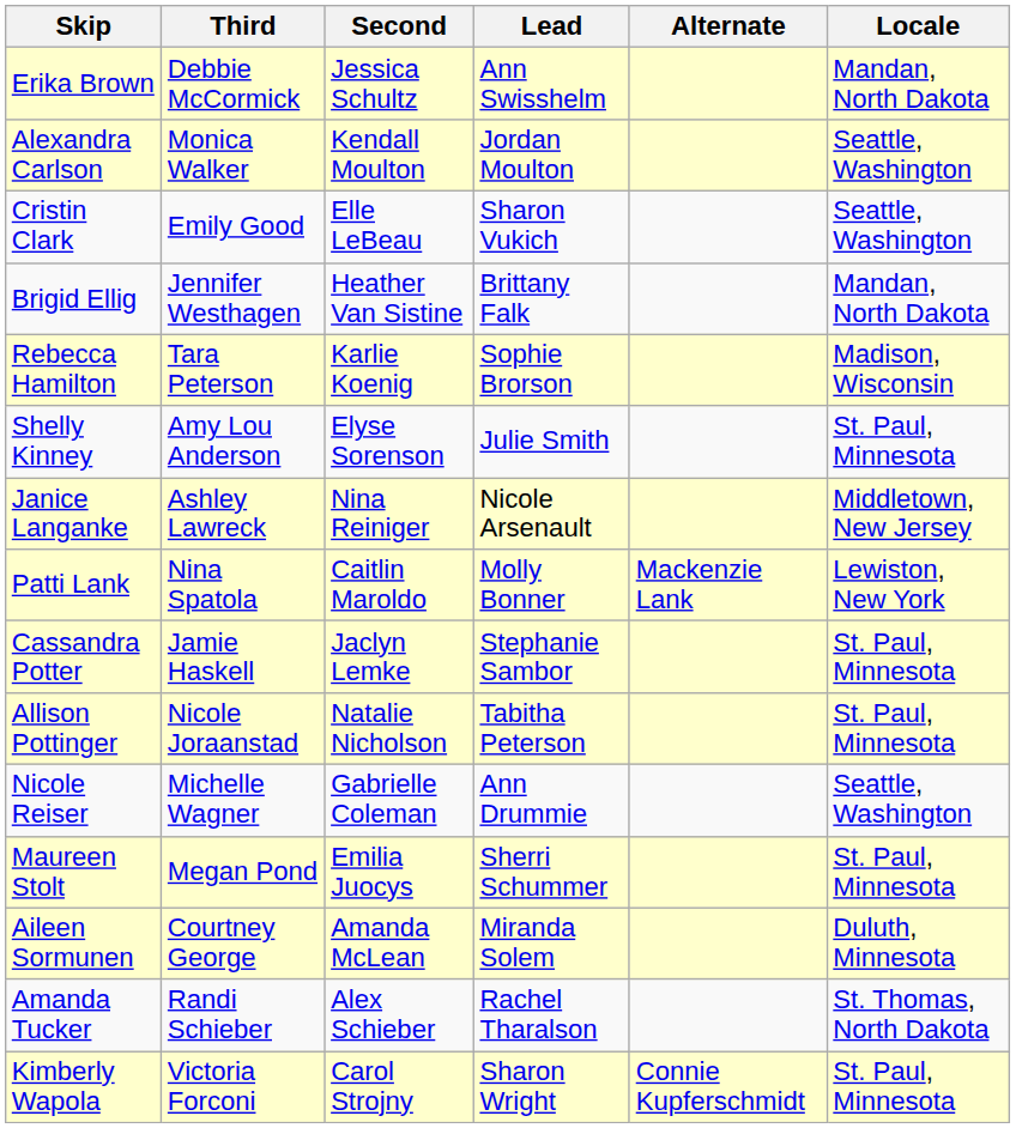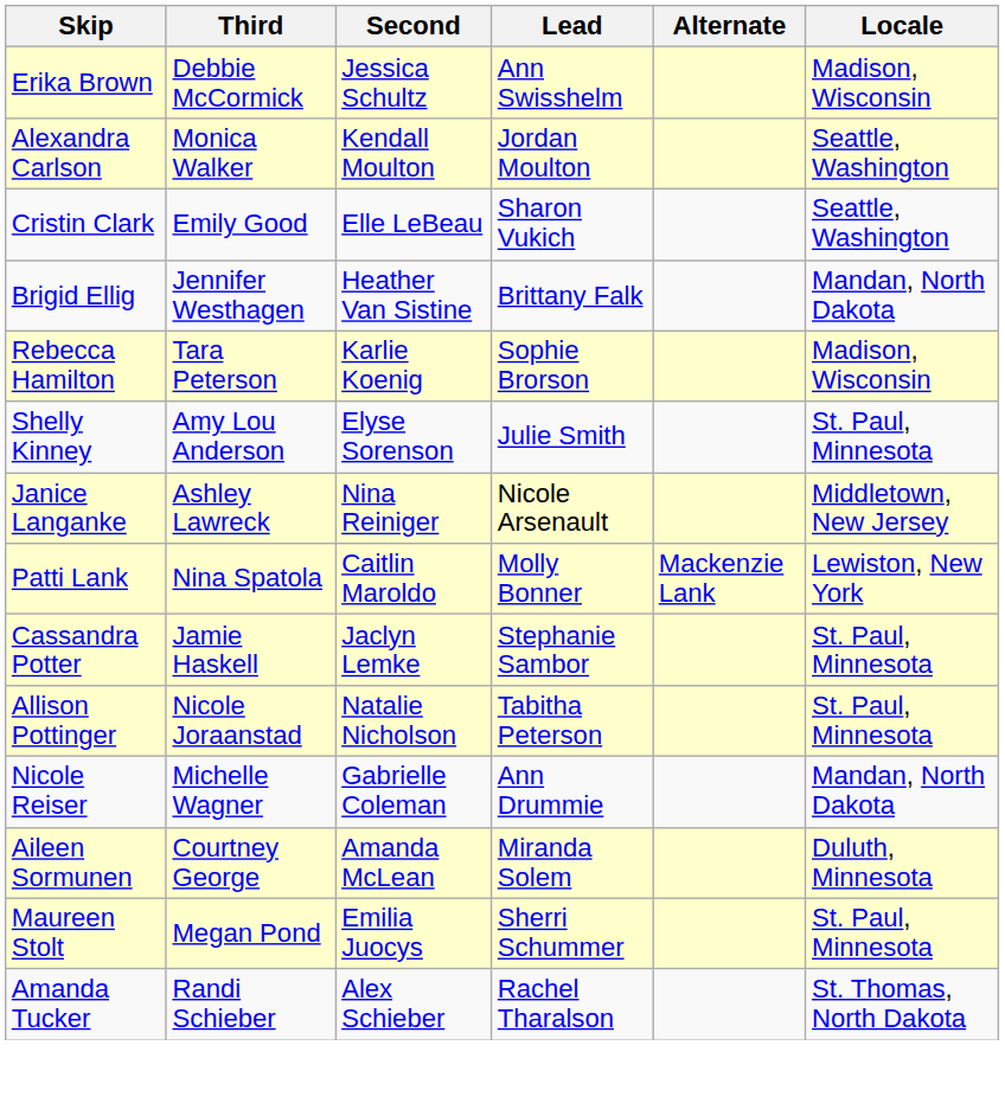 <table class=wikitable>
 <tr>
 <th>Skip</th>
 <th>Third</th>
 <th>Second</th>
 <th>Lead</th>
 <th>Alternate</th>
 <th>Locale</th>
 </tr>
 <tr bgcolor=#ffffcc>
 <td><a href='#'>Erika Brown</a></td>
 <td><a href='#'>Debbie McCormick</a></td>
 <td><a href='#'>Jessica Schultz</a></td>
 <td><a href='#'>Ann Swisshelm</a></td>
 <td></td>
-<td> <a href='#'>Mandan</a>, <a href='#'>North Dakota</a></td>
+<td> <a href='#'>Madison</a>, <a href='#'>Wisconsin</a></td>
 </tr>
 <tr bgcolor=#ffffcc>
 <td><a href='#'>Alexandra Carlson</a></td>
 <td><a href='#'>Monica Walker</a></td>
 <td><a href='#'>Kendall Moulton</a></td>
 <td><a href='#'>Jordan Moulton</a></td>
 <td></td>
 <td> <a href='#'>Seattle</a>, <a href='#'>Washington</a></td>
 </tr>
 <tr>
 <td><a href='#'>Cristin Clark</a></td>
 <td><a href='#'>Emily Good</a></td>
 <td><a href='#'>Elle LeBeau</a></td>
 <td><a href='#'>Sharon Vukich</a></td>
 <td></td>
 <td> <a href='#'>Seattle</a>, <a href='#'>Washington</a></td>
 </tr>
 <tr>
 <td><a href='#'>Brigid Ellig</a></td>
 <td><a href='#'>Jennifer Westhagen</a></td>
 <td><a href='#'>Heather Van Sistine</a></td>
 <td><a href='#'>Brittany Falk</a></td>
 <td></td>
 <td> <a href='#'>Mandan</a>, <a href='#'>North Dakota</a></td>
 </tr>
 <tr bgcolor=#ffffcc>
 <td><a href='#'>Rebecca Hamilton</a></td>
 <td><a href='#'>Tara Peterson</a></td>
 <td><a href='#'>Karlie Koenig</a></td>
 <td><a href='#'>Sophie Brorson</a></td>
 <td></td>
 <td> <a href='#'>Madison</a>, <a href='#'>Wisconsin</a></td>
 </tr>
 <tr>
 <td><a href='#'>Shelly Kinney</a></td>
 <td><a href='#'>Amy Lou Anderson</a></td>
 <td><a href='#'>Elyse Sorenson</a></td>
 <td><a href='#'>Julie Smith</a></td>
 <td></td>
 <td> <a href='#'>St. Paul</a>, <a href='#'>Minnesota</a></td>
 </tr>
 <tr bgcolor=#ffffcc>
 <td><a href='#'>Janice Langanke</a></td>
 <td><a href='#'>Ashley Lawreck</a></td>
 <td><a href='#'>Nina Reiniger</a></td>
 <td>Nicole Arsenault</td>
 <td></td>
 <td> <a href='#'>Middletown</a>, <a href='#'>New Jersey</a></td>
 </tr>
 <tr bgcolor=#ffffcc>
 <td><a href='#'>Patti Lank</a></td>
 <td><a href='#'>Nina Spatola</a></td>
 <td><a href='#'>Caitlin Maroldo</a></td>
 <td><a href='#'>Molly Bonner</a></td>
 <td><a href='#'>Mackenzie Lank</a></td>
 <td> <a href='#'>Lewiston</a>, <a href='#'>New York</a></td>
 </tr>
 <tr bgcolor=#ffffcc>
 <td><a href='#'>Cassandra Potter</a></td>
 <td><a href='#'>Jamie Haskell</a></td>
 <td><a href='#'>Jaclyn Lemke</a></td>
 <td><a href='#'>Stephanie Sambor</a></td>
 <td></td>
 <td> <a href='#'>St. Paul</a>, <a href='#'>Minnesota</a></td>
 </tr>
 <tr bgcolor=#ffffcc>
 <td><a href='#'>Allison Pottinger</a></td>
 <td><a href='#'>Nicole Joraanstad</a></td>
 <td><a href='#'>Natalie Nicholson</a></td>
 <td><a href='#'>Tabitha Peterson</a></td>
 <td></td>
 <td> <a href='#'>St. Paul</a>, <a href='#'>Minnesota</a></td>
 </tr>
 <tr>
 <td><a href='#'>Nicole Reiser</a></td>
 <td><a href='#'>Michelle Wagner</a></td>
 <td><a href='#'>Gabrielle Coleman</a></td>
 <td><a href='#'>Ann Drummie</a></td>
 <td></td>
-<td> <a href='#'>Seattle</a>, <a href='#'>Washington</a></td>
+<td> <a href='#'>Mandan</a>, <a href='#'>North Dakota</a></td>
+</tr>
+<tr bgcolor=#ffffcc>
+<td><a href='#'>Aileen Sormunen</a></td>
+<td><a href='#'>Courtney George</a></td>
+<td><a href='#'>Amanda McLean</a></td>
+<td><a href='#'>Miranda Solem</a></td>
+<td></td>
+<td> <a href='#'>Duluth</a>, <a href='#'>Minnesota</a></td>
 </tr>
 <tr bgcolor=#ffffcc>
 <td><a href='#'>Maureen Stolt</a></td>
 <td><a href='#'>Megan Pond</a></td>
 <td><a href='#'>Emilia Juocys</a></td>
 <td><a href='#'>Sherri Schummer</a></td>
 <td></td>
 <td> <a href='#'>St. Paul</a>, <a href='#'>Minnesota</a></td>
 </tr>
-<tr bgcolor=#ffffcc>
-<td><a href='#'>Aileen Sormunen</a></td>
-<td><a href='#'>Courtney George</a></td>
-<td><a href='#'>Amanda McLean</a></td>
-<td><a href='#'>Miranda Solem</a></td>
-<td></td>
-<td> <a href='#'>Duluth</a>, <a href='#'>Minnesota</a></td>
-</tr>
 <tr>
 <td><a href='#'>Amanda Tucker</a></td>
 <td><a href='#'>Randi Schieber</a></td>
 <td><a href='#'>Alex Schieber</a></td>
 <td><a href='#'>Rachel Tharalson</a></td>
 <td></td>
 <td> <a href='#'>St. Thomas</a>, <a href='#'>North Dakota</a></td>
 </tr>
-<tr bgcolor=#ffffcc>
-<td><a href='#'>Kimberly Wapola</a></td>
-<td><a href='#'>Victoria Forconi</a></td>
-<td><a href='#'>Carol Strojny</a></td>
-<td><a href='#'>Sharon Wright</a></td>
-<td><a href='#'>Connie Kupferschmidt</a></td>
-<td> <a href='#'>St. Paul</a>, <a href='#'>Minnesota</a></td>
-</tr>
 </table>
